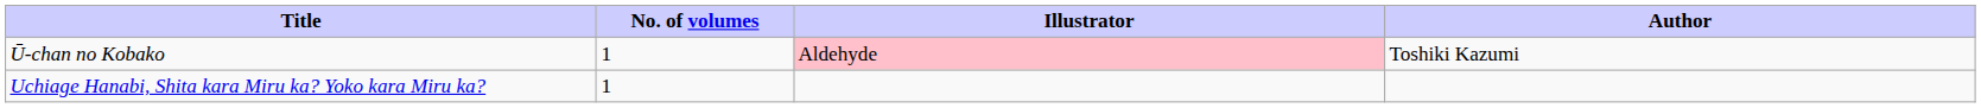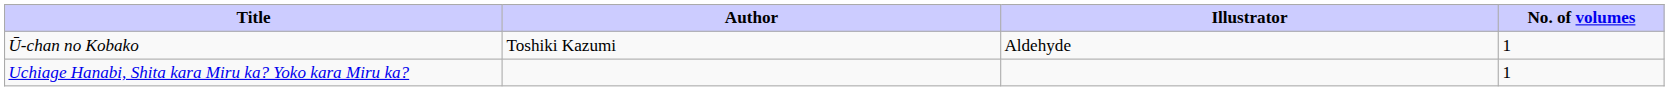 <table class="wikitable" style="width: 98%;">
 <tr>
 <th width=30% style="background:#ccf;">Title</th>
+<th width=30% style="background:#ccf;">Author</th>
+<th width=30% style="background:#ccf;">Illustrator</th>
 <th width=10% style="background:#ccf;">No. of <a href='#'>volumes</a></th>
-<th width=30% style="background:#ccf;">Illustrator</th>
-<th width=30% style="background:#ccf;">Author</th>
 </tr>
 <tr>
 <td><em>Ū-chan no Kobako</em></td>
+<td>Toshiki Kazumi</td>
+<td>Aldehyde</td>
 <td>1</td>
-<td style="background: pink;">Aldehyde</td>
-<td>Toshiki Kazumi</td>
 </tr>
 <tr>
 <td><em><a href='#'>Uchiage Hanabi, Shita kara Miru ka? Yoko kara Miru ka?</a></em></td>
-<td>1</td>
 <td></td>
 <td></td>
+<td>1</td>
 </tr>
 </table>
